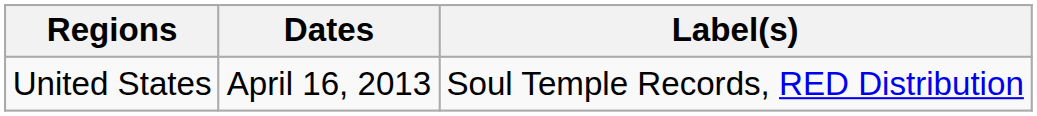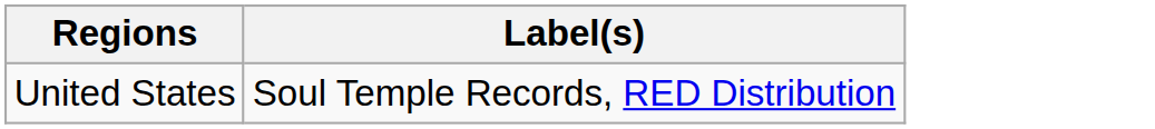 <table class="wikitable">
 <tr>
 <th>Regions</th>
-<th>Dates</th>
 <th>Label(s)</th>
 </tr>
 <tr>
 <td>United States</td>
-<td>April 16, 2013</td>
 <td>Soul Temple Records, <a href='#'>RED Distribution</a></td>
 </tr>
 </table>
